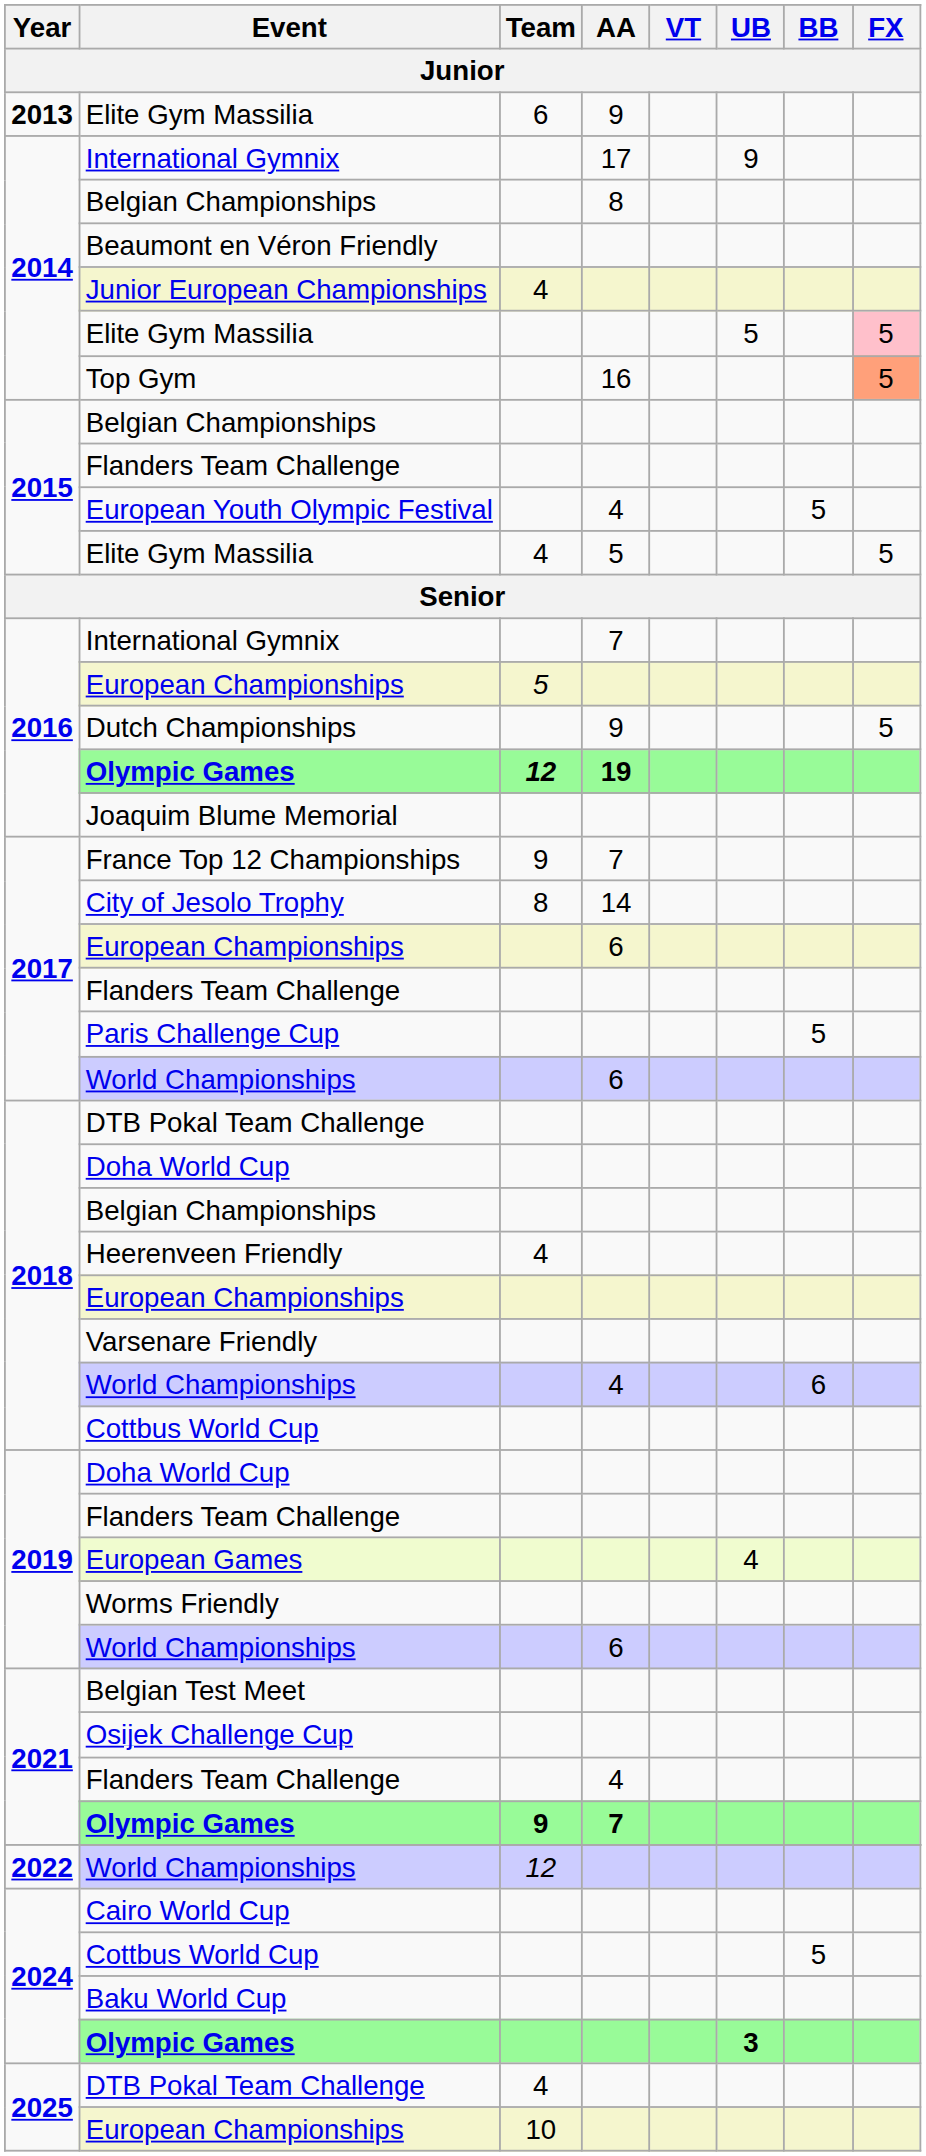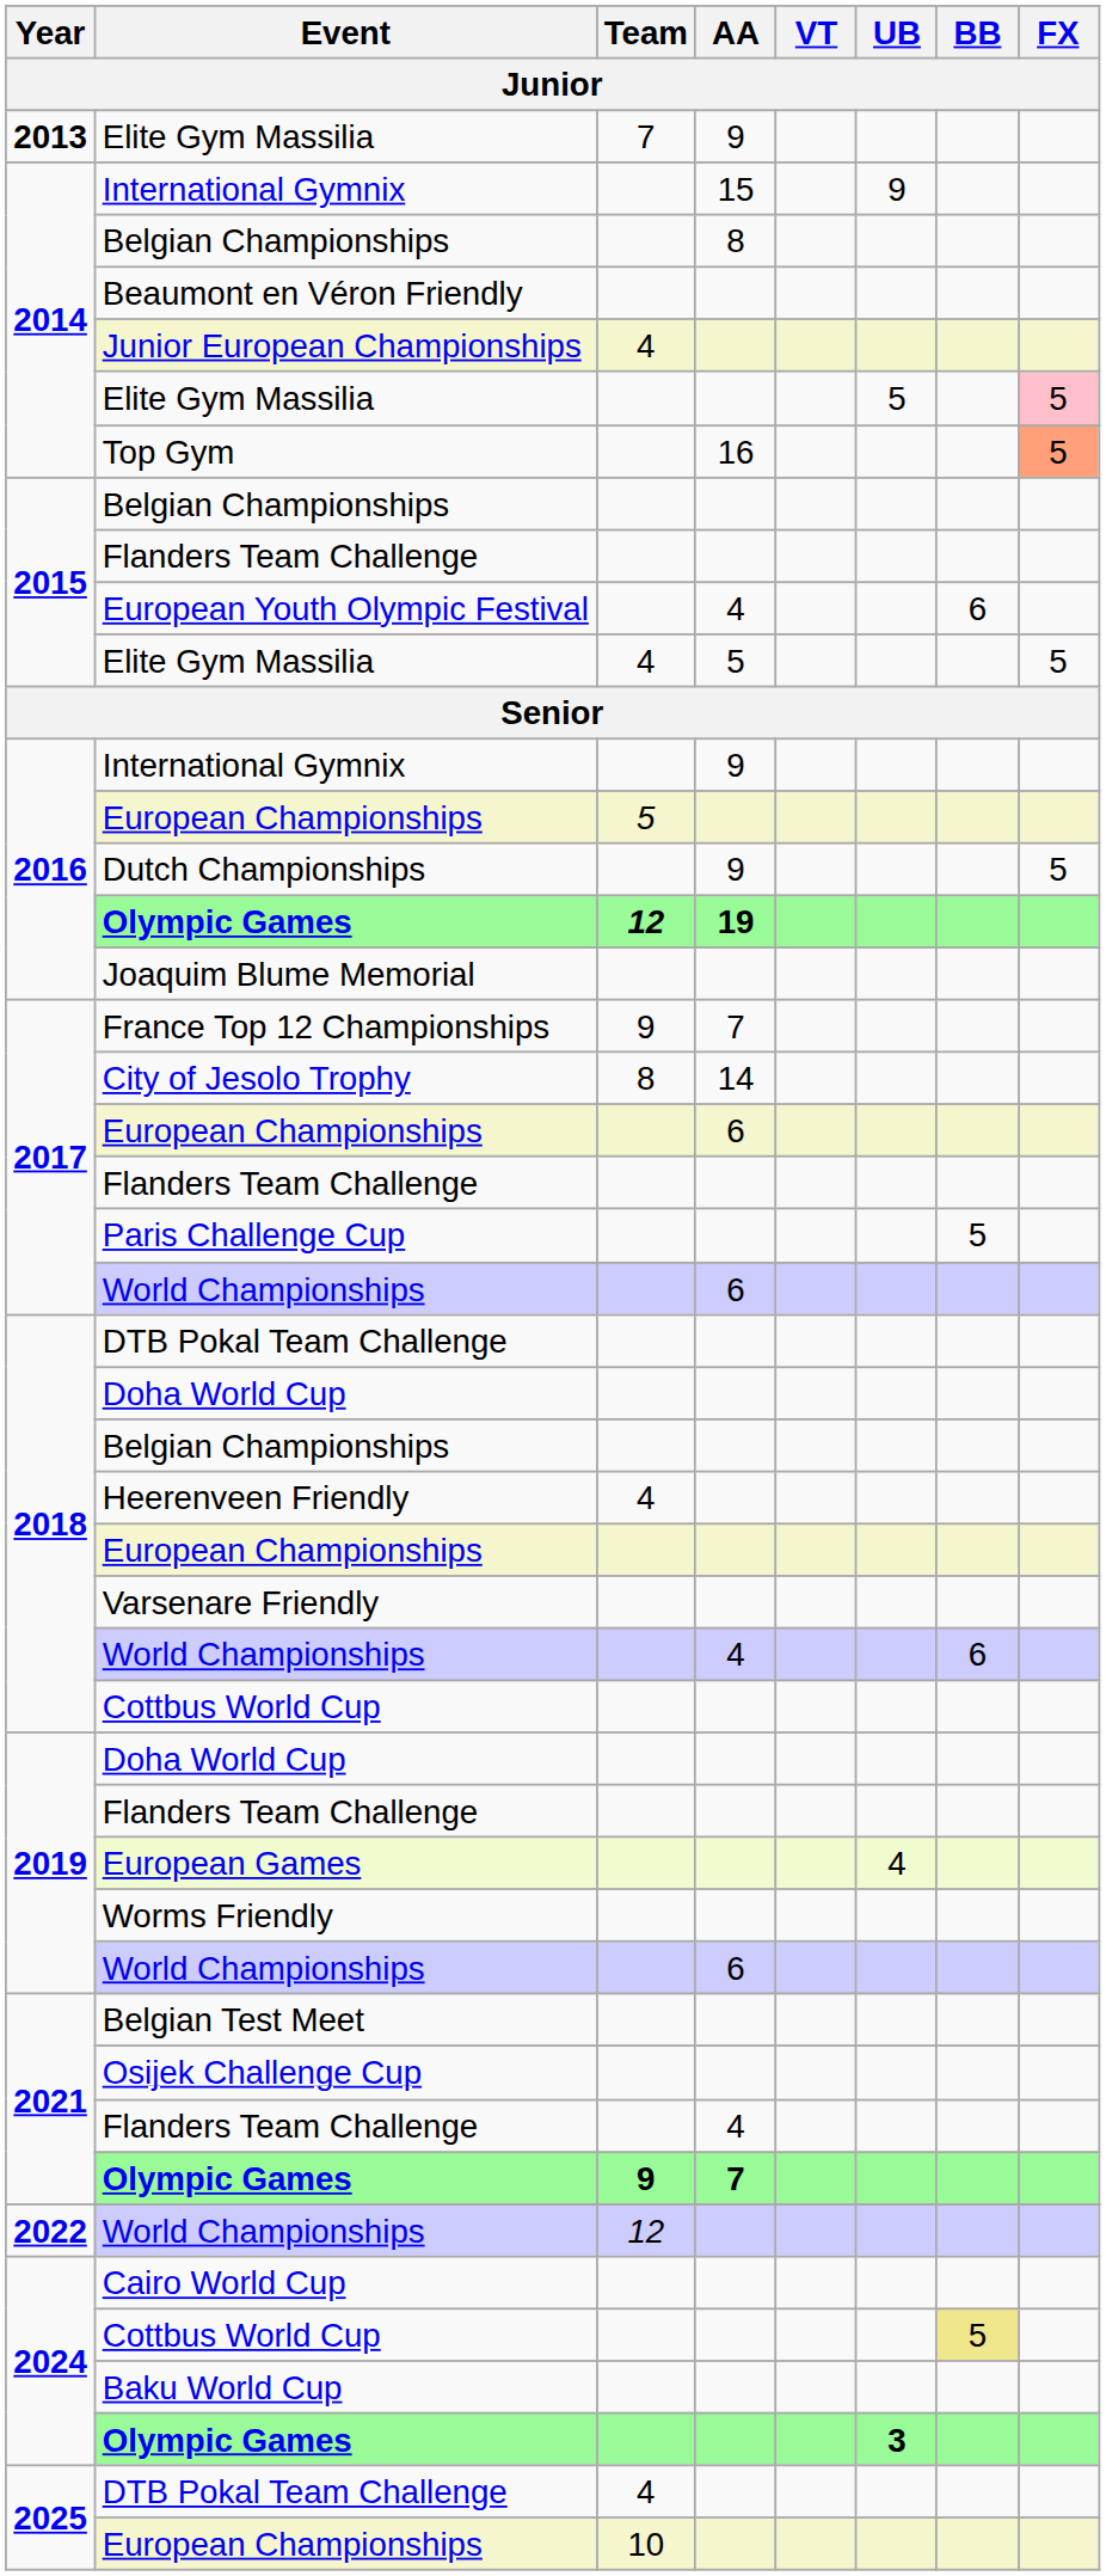 <table class="wikitable" style="text-align:center; font-size:95%;">
 <tr>
 <th align=center>Year</th>
 <th align=center>Event</th>
 <th style="width:30px;">Team</th>
 <th style="width:30px;">AA</th>
 <th style="width:30px;"><a href='#'>VT</a></th>
 <th style="width:30px;"><a href='#'>UB</a></th>
 <th style="width:30px;"><a href='#'>BB</a></th>
 <th style="width:30px;"><a href='#'>FX</a></th>
 </tr>
 <tr>
 <th colspan="8"><strong>Junior</strong></th>
 </tr>
 <tr>
 <td rowspan="1"><strong>2013</strong></td>
 <td align=left>Elite Gym Massilia</td>
-<td>6</td>
+<td>7</td>
 <td>9</td>
 <td></td>
 <td></td>
 <td></td>
 <td></td>
 </tr>
 <tr>
 <td rowspan="6"><strong><a href='#'>2014</a></strong></td>
 <td align=left><a href='#'>International Gymnix</a></td>
 <td></td>
-<td>17</td>
+<td>15</td>
 <td></td>
 <td>9</td>
 <td></td>
 <td></td>
 </tr>
 <tr>
 <td align=left>Belgian Championships</td>
 <td></td>
 <td>8</td>
 <td></td>
 <td></td>
 <td></td>
 <td></td>
 </tr>
 <tr>
 <td align=left>Beaumont en Véron Friendly</td>
 <td></td>
 <td></td>
 <td></td>
 <td></td>
 <td></td>
 <td></td>
 </tr>
 <tr bgcolor=#F5F6CE>
 <td align=left><a href='#'>Junior European Championships</a></td>
 <td>4</td>
 <td></td>
 <td></td>
 <td></td>
 <td></td>
 <td></td>
 </tr>
 <tr>
 <td align=left>Elite Gym Massilia</td>
 <td></td>
 <td></td>
 <td></td>
 <td>5</td>
 <td></td>
 <td style="background: pink;">5</td>
 </tr>
 <tr>
 <td align=left>Top Gym</td>
 <td></td>
 <td>16</td>
 <td></td>
 <td></td>
 <td></td>
 <td style="background: lightsalmon;">5</td>
 </tr>
 <tr>
 <td rowspan="4"><strong><a href='#'>2015</a></strong></td>
 <td align=left>Belgian Championships</td>
 <td></td>
 <td></td>
 <td></td>
 <td></td>
 <td></td>
 <td></td>
 </tr>
 <tr>
 <td align=left>Flanders Team Challenge</td>
 <td></td>
 <td></td>
 <td></td>
 <td></td>
 <td></td>
 <td></td>
 </tr>
 <tr>
 <td align=left><a href='#'>European Youth Olympic Festival</a></td>
 <td></td>
 <td>4</td>
 <td></td>
 <td></td>
-<td>5</td>
+<td>6</td>
 <td></td>
 </tr>
 <tr>
 <td align=left>Elite Gym Massilia</td>
 <td>4</td>
 <td>5</td>
 <td></td>
 <td></td>
 <td></td>
 <td>5</td>
 </tr>
 <tr>
 <th colspan="8"><strong>Senior</strong></th>
 </tr>
 <tr>
 <td rowspan="5"><strong><a href='#'>2016</a></strong></td>
 <td align=left>International Gymnix</td>
 <td></td>
-<td>7</td>
+<td>9</td>
 <td></td>
 <td></td>
 <td></td>
 <td></td>
 </tr>
 <tr bgcolor=#F5F6CE>
 <td align=left><a href='#'>European Championships</a></td>
 <td><em>5</em></td>
 <td></td>
 <td></td>
 <td></td>
 <td></td>
 <td></td>
 </tr>
 <tr>
 <td align=left>Dutch Championships</td>
 <td></td>
 <td>9</td>
 <td></td>
 <td></td>
 <td></td>
 <td>5</td>
 </tr>
 <tr bgcolor=98FB98>
 <td align=left><strong><a href='#'>Olympic Games</a></strong></td>
 <td><strong><em>12</em></strong></td>
 <td><strong>19</strong></td>
 <td></td>
 <td><strong></strong></td>
 <td></td>
 <td></td>
 </tr>
 <tr>
 <td align=left>Joaquim Blume Memorial</td>
 <td></td>
 <td></td>
 <td></td>
 <td></td>
 <td></td>
 <td></td>
 </tr>
 <tr>
 <td rowspan="6"><strong><a href='#'>2017</a></strong></td>
 <td align=left>France Top 12 Championships</td>
 <td>9</td>
 <td>7</td>
 <td></td>
 <td></td>
 <td></td>
 <td></td>
 </tr>
 <tr>
 <td align=left><a href='#'>City of Jesolo Trophy</a></td>
 <td>8</td>
 <td>14</td>
 <td></td>
 <td></td>
 <td></td>
 <td></td>
 </tr>
 <tr bgcolor=#F5F6CE>
 <td align=left><a href='#'>European Championships</a></td>
 <td></td>
 <td>6</td>
 <td></td>
 <td></td>
 <td></td>
 <td></td>
 </tr>
 <tr>
 <td align=left>Flanders Team Challenge</td>
 <td></td>
 <td></td>
 <td></td>
 <td></td>
 <td></td>
 <td></td>
 </tr>
 <tr>
 <td align=left><a href='#'>Paris Challenge Cup</a></td>
 <td></td>
 <td></td>
 <td></td>
 <td></td>
 <td>5</td>
 <td></td>
 </tr>
 <tr bgcolor=#CCCCFF>
 <td align=left><a href='#'>World Championships</a></td>
 <td></td>
 <td>6</td>
 <td></td>
 <td></td>
 <td></td>
 <td></td>
 </tr>
 <tr>
 <td rowspan="8"><strong><a href='#'>2018</a></strong></td>
 <td align=left>DTB Pokal Team Challenge</td>
 <td></td>
 <td></td>
 <td></td>
 <td></td>
 <td></td>
 <td></td>
 </tr>
 <tr>
 <td align=left><a href='#'>Doha World Cup</a></td>
 <td></td>
 <td></td>
 <td></td>
 <td></td>
 <td></td>
 <td></td>
 </tr>
 <tr>
 <td align=left>Belgian Championships</td>
 <td></td>
 <td></td>
 <td></td>
 <td></td>
 <td></td>
 <td></td>
 </tr>
 <tr>
 <td align=left>Heerenveen Friendly</td>
 <td>4</td>
 <td></td>
 <td></td>
 <td></td>
 <td></td>
 <td></td>
 </tr>
 <tr bgcolor=#F5F6CE>
 <td align=left><a href='#'>European Championships</a></td>
 <td></td>
 <td></td>
 <td></td>
 <td></td>
 <td></td>
 <td></td>
 </tr>
 <tr>
 <td align=left>Varsenare Friendly</td>
 <td></td>
 <td></td>
 <td></td>
 <td></td>
 <td></td>
 <td></td>
 </tr>
 <tr bgcolor=#CCCCFF>
 <td align=left><a href='#'>World Championships</a></td>
 <td></td>
 <td>4</td>
 <td></td>
 <td></td>
 <td>6</td>
 <td></td>
 </tr>
 <tr>
 <td align=left><a href='#'>Cottbus World Cup</a></td>
 <td></td>
 <td></td>
 <td></td>
 <td></td>
 <td></td>
 <td></td>
 </tr>
 <tr>
 <td rowspan="5"><strong><a href='#'>2019</a></strong></td>
 <td align=left><a href='#'>Doha World Cup</a></td>
 <td></td>
 <td></td>
 <td></td>
 <td></td>
 <td></td>
 <td></td>
 </tr>
 <tr>
 <td align=left>Flanders Team Challenge</td>
 <td></td>
 <td></td>
 <td></td>
 <td></td>
 <td></td>
 <td></td>
 </tr>
 <tr bgcolor=#f0fccf>
 <td align=left><a href='#'>European Games</a></td>
 <td></td>
 <td></td>
 <td></td>
 <td>4</td>
 <td></td>
 <td></td>
 </tr>
 <tr>
 <td align=left>Worms Friendly</td>
 <td></td>
 <td></td>
 <td></td>
 <td></td>
 <td></td>
 <td></td>
 </tr>
 <tr bgcolor=#CCCCFF>
 <td align=left><a href='#'>World Championships</a></td>
 <td></td>
 <td>6</td>
 <td></td>
 <td></td>
 <td></td>
 <td></td>
 </tr>
 <tr>
 <td rowspan="4"><strong><a href='#'>2021</a></strong></td>
 <td align=left>Belgian Test Meet</td>
 <td></td>
 <td></td>
 <td></td>
 <td></td>
 <td></td>
 <td></td>
 </tr>
 <tr>
 <td align=left><a href='#'>Osijek Challenge Cup</a></td>
 <td></td>
 <td></td>
 <td></td>
 <td></td>
 <td></td>
 <td></td>
 </tr>
 <tr>
 <td align=left>Flanders Team Challenge</td>
 <td></td>
 <td>4</td>
 <td></td>
 <td></td>
 <td></td>
 <td></td>
 </tr>
 <tr bgcolor=98FB98>
 <td align=left><strong><a href='#'>Olympic Games</a></strong></td>
 <td><strong>9</strong></td>
 <td><strong>7</strong></td>
 <td></td>
 <td></td>
 <td></td>
 <td></td>
 </tr>
 <tr>
 <td rowspan="2"><strong><a href='#'>2022</a></strong></td>
 </tr>
 <tr bgcolor=#CCCCFF>
 <td align=left><a href='#'>World Championships</a></td>
 <td><em>12</em></td>
 <td></td>
 <td></td>
 <td></td>
 <td></td>
 <td></td>
 </tr>
 <tr>
 <td rowspan="4"><strong><a href='#'>2024</a></strong></td>
 <td align=left><a href='#'>Cairo World Cup</a></td>
 <td></td>
 <td></td>
 <td></td>
 <td></td>
 <td></td>
 <td></td>
 </tr>
 <tr>
 <td align=left><a href='#'>Cottbus World Cup</a></td>
 <td></td>
 <td></td>
 <td></td>
 <td></td>
-<td>5</td>
+<td style="background: khaki;">5</td>
 <td></td>
 </tr>
 <tr>
 <td align=left><a href='#'>Baku World Cup</a></td>
 <td></td>
 <td></td>
 <td></td>
 <td></td>
 <td></td>
 <td></td>
 </tr>
 <tr bgcolor=98FB98>
 <td align=left><strong><a href='#'>Olympic Games</a></strong></td>
 <td></td>
 <td></td>
 <td></td>
 <td><strong>3</strong></td>
 <td></td>
 <td></td>
 </tr>
 <tr>
 <td rowspan="2"><strong><a href='#'>2025</a></strong></td>
 <td align=left><a href='#'>DTB Pokal Team Challenge</a></td>
 <td>4</td>
 <td></td>
 <td></td>
 <td></td>
 <td></td>
 <td></td>
 </tr>
 <tr bgcolor=#F5F6CE>
 <td align=left><a href='#'>European Championships</a></td>
 <td>10</td>
 <td></td>
 <td></td>
 <td></td>
 <td></td>
 <td></td>
 </tr>
 </table>
